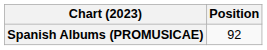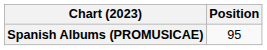 <table class="wikitable sortable plainrowheaders" style="text-align:center">
 <tr>
 <th scope="col">Chart (2023)</th>
 <th scope="col">Position</th>
 </tr>
 <tr>
 <th scope="row">Spanish Albums (PROMUSICAE)</th>
-<td>92</td>
+<td>95</td>
 </tr>
 </table>
